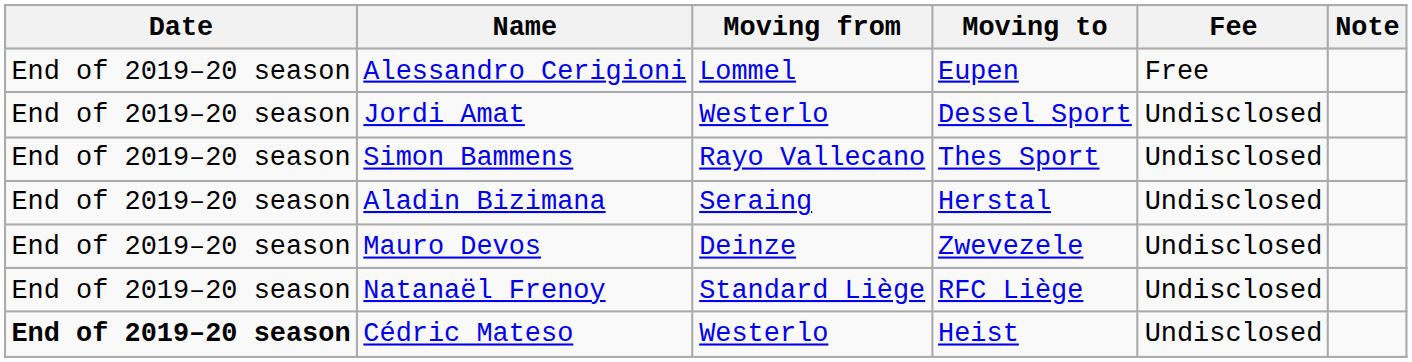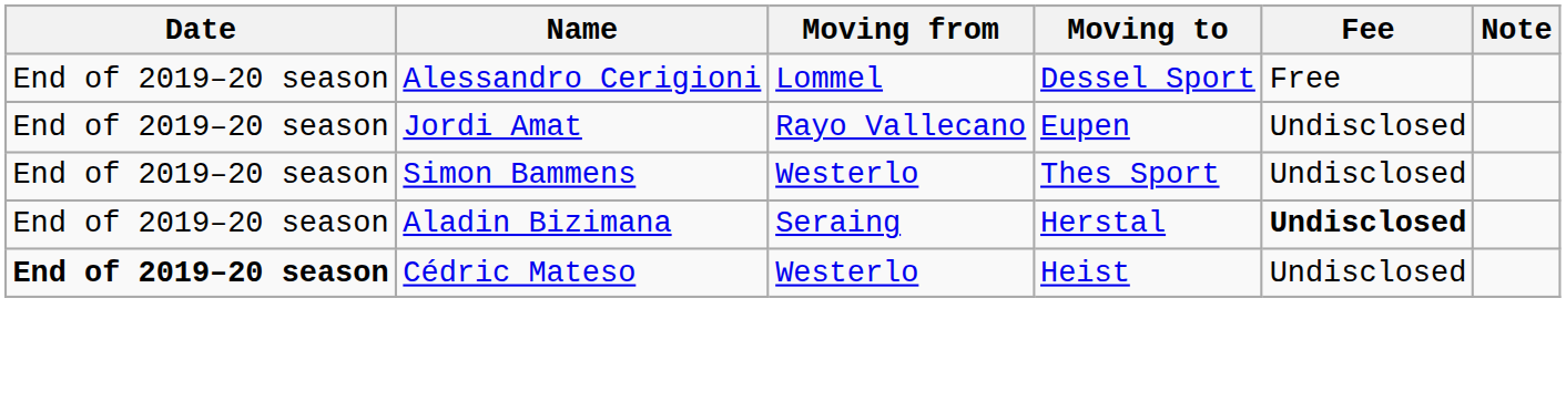 <table class="wikitable sortable">
 <tr>
 <th>Date</th>
 <th>Name</th>
 <th>Moving from</th>
 <th>Moving to</th>
 <th>Fee</th>
 <th>Note</th>
 </tr>
 <tr>
 <td>End of 2019–20 season</td>
 <td><a href='#'>Alessandro Cerigioni</a></td>
 <td><a href='#'>Lommel</a></td>
-<td><a href='#'>Eupen</a></td>
+<td><a href='#'>Dessel Sport</a></td>
 <td>Free</td>
 <td align=center></td>
 </tr>
 <tr>
 <td>End of 2019–20 season</td>
 <td> <a href='#'>Jordi Amat</a></td>
-<td><a href='#'>Westerlo</a></td>
-<td><a href='#'>Dessel Sport</a></td>
+<td> <a href='#'>Rayo Vallecano</a></td>
+<td><a href='#'>Eupen</a></td>
 <td>Undisclosed</td>
 <td align=center></td>
 </tr>
 <tr>
 <td>End of 2019–20 season</td>
 <td><a href='#'>Simon Bammens</a></td>
-<td> <a href='#'>Rayo Vallecano</a></td>
+<td><a href='#'>Westerlo</a></td>
 <td><a href='#'>Thes Sport</a></td>
 <td>Undisclosed</td>
 <td align=center></td>
 </tr>
 <tr>
 <td>End of 2019–20 season</td>
 <td><a href='#'>Aladin Bizimana</a></td>
 <td><a href='#'>Seraing</a></td>
 <td><a href='#'>Herstal</a></td>
-<td>Undisclosed</td>
+<td><strong>Undisclosed</strong></td>
 <td></td>
-</tr>
-<tr>
-<td>End of 2019–20 season</td>
-<td><a href='#'>Mauro Devos</a></td>
-<td><a href='#'>Deinze</a></td>
-<td><a href='#'>Zwevezele</a></td>
-<td>Undisclosed</td>
-<td></td>
-</tr>
-<tr>
-<td>End of 2019–20 season</td>
-<td><a href='#'>Natanaël Frenoy</a></td>
-<td><a href='#'>Standard Liège</a></td>
-<td><a href='#'>RFC Liège</a></td>
-<td>Undisclosed</td>
-<td align=center></td>
 </tr>
 <tr>
 <td><strong>End of 2019–20 season</strong></td>
 <td><a href='#'>Cédric Mateso</a></td>
 <td><a href='#'>Westerlo</a></td>
 <td><a href='#'>Heist</a></td>
 <td>Undisclosed</td>
 <td align=center></td>
 </tr>
 </table>
